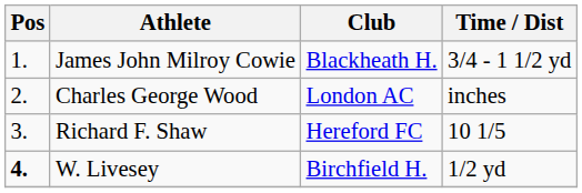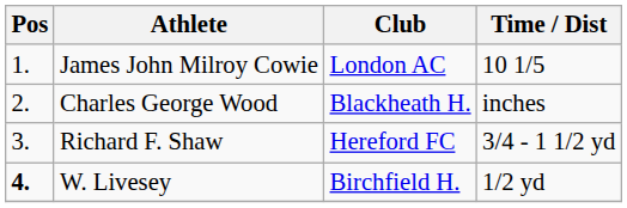 <table class="wikitable">
 <tr>
 <th>Pos</th>
 <th>Athlete</th>
 <th>Club</th>
 <th>Time / Dist</th>
 </tr>
 <tr>
 <td>1.</td>
 <td>James John Milroy Cowie</td>
-<td><a href='#'>Blackheath H.</a></td>
-<td>3/4 - 1 1/2 yd</td>
+<td><a href='#'>London AC</a></td>
+<td>10 1/5</td>
 </tr>
 <tr>
 <td>2.</td>
 <td>Charles George Wood</td>
-<td><a href='#'>London AC</a></td>
+<td><a href='#'>Blackheath H.</a></td>
 <td>inches</td>
 </tr>
 <tr>
 <td>3.</td>
 <td>Richard F. Shaw</td>
 <td><a href='#'>Hereford FC</a></td>
-<td>10 1/5</td>
+<td>3/4 - 1 1/2 yd</td>
 </tr>
 <tr>
 <td><strong>4.</strong></td>
 <td>W. Livesey</td>
 <td><a href='#'>Birchfield H.</a></td>
 <td>1/2 yd</td>
 </tr>
 <tr>
 </tr>
 </table>
